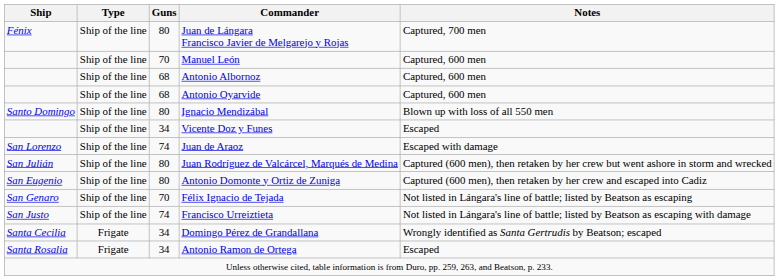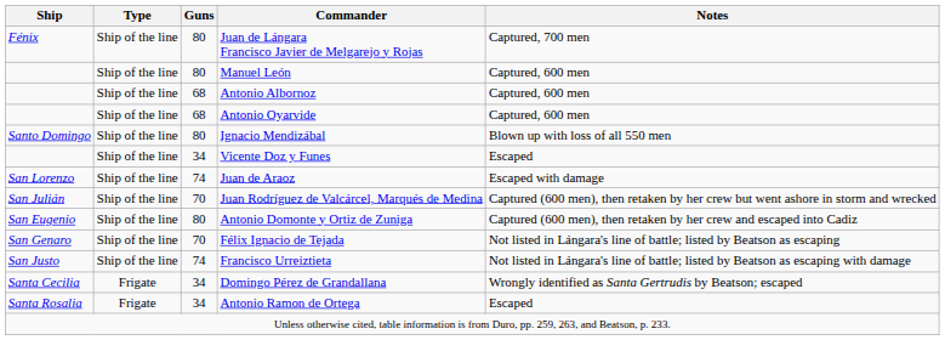 <table class="wikitable">
 <tr valign="top">
 <th>Ship</th>
 <th>Type</th>
 <th>Guns</th>
 <th>Commander</th>
 <th>Notes</th>
 </tr>
 <tr valign="top">
 <td align= left><a href='#'><em>Fénix</em></a></td>
 <td align= center>Ship of the line</td>
 <td align= center>80</td>
 <td align= left><a href='#'>Juan de Lángara</a> <br> <a href='#'>Francisco Javier de Melgarejo y Rojas</a></td>
 <td align= left>Captured, 700 men</td>
 </tr>
 <tr valign="top">
 <td align= left></td>
 <td align= center>Ship of the line</td>
-<td align= center>70</td>
+<td align= center>80</td>
 <td align= left><a href='#'>Manuel León</a></td>
 <td align= left>Captured, 600 men</td>
 </tr>
 <tr valign="top">
 <td align= left></td>
 <td align= center>Ship of the line</td>
 <td align= center>68</td>
 <td align= left><a href='#'>Antonio Albornoz</a></td>
 <td align= left>Captured, 600 men</td>
 </tr>
 <tr valign="top">
 <td align= left></td>
 <td align= center>Ship of the line</td>
 <td align= center>68</td>
 <td align= left><a href='#'>Antonio Oyarvide</a></td>
 <td align= left>Captured, 600 men</td>
 </tr>
 <tr valign="top">
 <td align= left><a href='#'><em>Santo Domingo</em></a></td>
 <td align= center>Ship of the line</td>
 <td align= center>80</td>
 <td align= left><a href='#'>Ignacio Mendizábal</a></td>
 <td align= left>Blown up with loss of all 550 men</td>
 </tr>
 <tr valign="top">
 <td align= left></td>
 <td align= center>Ship of the line</td>
 <td align= center>34</td>
 <td align= left><a href='#'>Vicente Doz y Funes</a></td>
 <td align= left>Escaped</td>
 </tr>
 <tr valign="top">
 <td align= left><a href='#'><em>San Lorenzo</em></a></td>
 <td align= center>Ship of the line</td>
 <td align= center>74</td>
 <td align= left><a href='#'>Juan de Araoz</a></td>
 <td align= left>Escaped with damage</td>
 </tr>
 <tr valign="top">
 <td align= left><a href='#'><em>San Julián</em></a></td>
 <td align= center>Ship of the line</td>
-<td align= center>80</td>
+<td align= center>70</td>
 <td align= left><a href='#'>Juan Rodríguez de Valcárcel, Marqués de Medina</a></td>
 <td align= left>Captured (600 men), then retaken by her crew but went ashore in storm and wrecked</td>
 </tr>
 <tr valign="top">
 <td align= left><a href='#'><em>San Eugenio</em></a></td>
 <td align= center>Ship of the line</td>
 <td align= center>80</td>
 <td align= left><a href='#'>Antonio Domonte y Ortiz de Zuniga</a></td>
 <td align= left>Captured (600 men), then retaken by her crew and escaped into Cadiz</td>
 </tr>
 <tr valign="top">
 <td align= left><a href='#'><em>San Genaro</em></a></td>
 <td align= center>Ship of the line</td>
 <td align= center>70</td>
 <td align= left><a href='#'>Félix Ignacio de Tejada</a></td>
 <td align= left>Not listed in Lángara's line of battle; listed by Beatson as escaping</td>
 </tr>
 <tr valign="top">
 <td align= left><a href='#'><em>San Justo</em></a></td>
 <td align= center>Ship of the line</td>
 <td align= center>74</td>
 <td align= left><a href='#'>Francisco Urreiztieta</a></td>
 <td align= left>Not listed in Lángara's line of battle; listed by Beatson as escaping with damage</td>
 </tr>
 <tr valign="top">
 <td align= left><a href='#'><em>Santa Cecilia</em></a></td>
 <td align= center>Frigate</td>
 <td align= center>34</td>
 <td align= left><a href='#'>Domingo Pérez de Grandallana</a></td>
 <td align= left>Wrongly identified as <em>Santa Gertrudis</em> by Beatson; escaped</td>
 </tr>
 <tr valign="top">
 <td align= left><a href='#'><em>Santa Rosalia</em></a></td>
 <td align= center>Frigate</td>
 <td align= center>34</td>
 <td align= left><a href='#'>Antonio Ramon de Ortega</a></td>
 <td align= left>Escaped</td>
 </tr>
 <tr>
 <td colspan=8 align=center><small>Unless otherwise cited, table information is from Duro, pp. 259, 263, and Beatson, p. 233.</small></td>
 </tr>
 </table>
